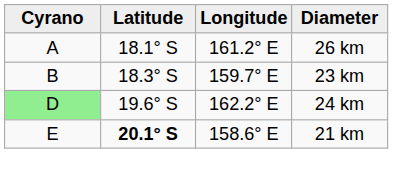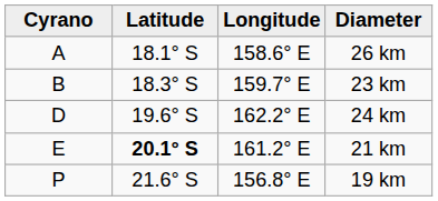 <table class="wikitable">
 <tr>
 <th width="25%" style="background:#eeeeee;">Cyrano</th>
 <th width="25%" style="background:#eeeeee;">Latitude</th>
 <th width="25%" style="background:#eeeeee;">Longitude</th>
 <th width="25%" style="background:#eeeeee;">Diameter</th>
 </tr>
 <tr>
 <td align="center">A</td>
 <td align="center">18.1° S</td>
-<td align="center">161.2° E</td>
+<td align="center">158.6° E</td>
 <td align="center">26 km</td>
 </tr>
 <tr>
 <td align="center">B</td>
 <td align="center">18.3° S</td>
 <td align="center">159.7° E</td>
 <td align="center">23 km</td>
 </tr>
 <tr>
-<td align="center" style="background: lightgreen;">D</td>
+<td align="center">D</td>
 <td align="center">19.6° S</td>
 <td align="center">162.2° E</td>
 <td align="center">24 km</td>
 </tr>
 <tr>
 <td align="center">E</td>
 <td align="center"><strong>20.1° S</strong></td>
-<td align="center">158.6° E</td>
+<td align="center">161.2° E</td>
 <td align="center">21 km</td>
 </tr>
+<tr>
+<td align="center">P</td>
+<td align="center">21.6° S</td>
+<td align="center">156.8° E</td>
+<td align="center">19 km</td>
+</tr>
 </table>
